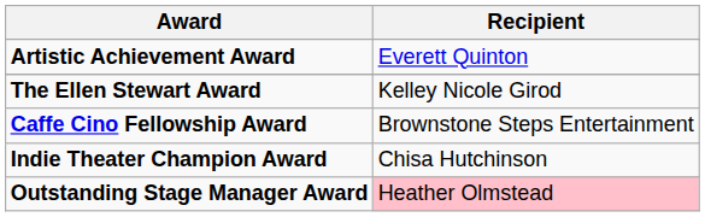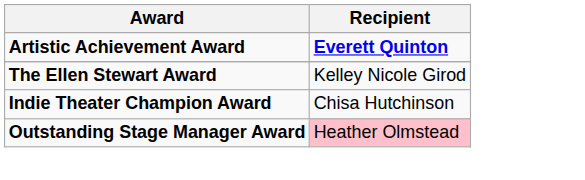 <table class="wikitable">
 <tr>
 <th>Award </th>
 <th>Recipient</th>
 </tr>
 <tr>
 </tr>
 <tr>
 <td><strong>Artistic Achievement Award</strong></td>
-<td><a href='#'>Everett Quinton</a></td>
+<td><strong><a href='#'>Everett Quinton</a></strong></td>
 </tr>
 <tr>
 </tr>
 <tr>
 <td><strong>The Ellen Stewart Award</strong></td>
 <td>Kelley Nicole Girod</td>
-</tr>
-<tr>
-<td><strong><a href='#'>Caffe Cino</a> Fellowship Award</strong></td>
-<td>Brownstone Steps Entertainment</td>
 </tr>
 <tr>
 <td><strong>Indie Theater Champion Award</strong></td>
 <td>Chisa Hutchinson</td>
 </tr>
 <tr>
 <td><strong>Outstanding Stage Manager Award</strong></td>
 <td style="background: pink;">Heather Olmstead</td>
 </tr>
 </table>
